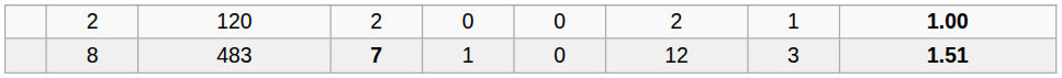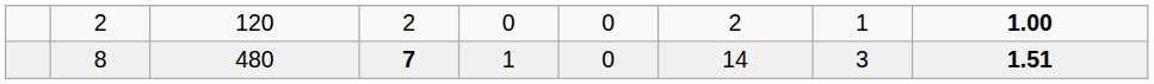 <table class="wikitable sortable" width ="50%">
 <tr align="center">
 </tr>
 <tr align="center" bgcolor="">
 <td></td>
 <td>2</td>
 <td>120</td>
 <td>2</td>
 <td>0</td>
 <td>0</td>
 <td>2</td>
 <td>1</td>
 <td><strong>1.00</strong></td>
 </tr>
 <tr align="center" bgcolor="f0f0f0">
 <td></td>
 <td>8</td>
-<td>483</td>
+<td>480</td>
 <td><strong>7</strong></td>
 <td>1</td>
 <td>0</td>
-<td>12</td>
+<td>14</td>
 <td>3</td>
 <td><strong>1.51</strong></td>
 </tr>
 </table>
